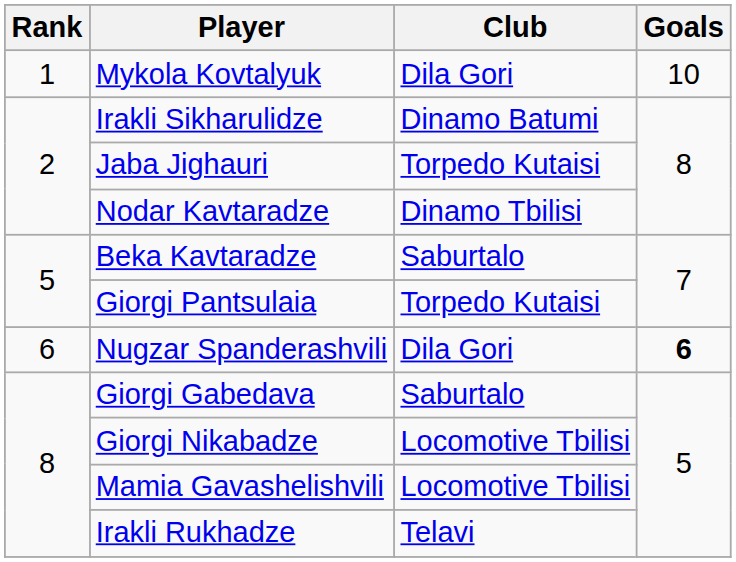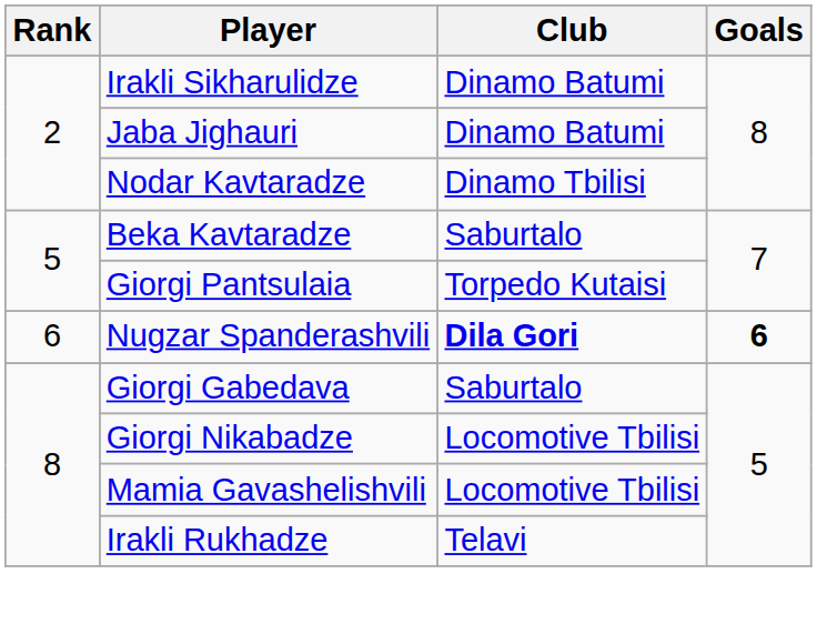 <table class="wikitable" style="text-align:center;">
 <tr>
 <th>Rank</th>
 <th>Player</th>
 <th>Club</th>
 <th>Goals</th>
-</tr>
-<tr>
-<td>1</td>
-<td align="left"> <a href='#'>Mykola Kovtalyuk</a></td>
-<td align="left"><a href='#'>Dila Gori</a></td>
-<td>10</td>
 </tr>
 <tr>
 <td rowspan="3">2</td>
 <td align="left"> <a href='#'>Irakli Sikharulidze</a></td>
 <td align="left"><a href='#'>Dinamo Batumi</a></td>
 <td rowspan="3">8</td>
 </tr>
 <tr>
 <td align="left"> <a href='#'>Jaba Jighauri</a></td>
-<td align="left"><a href='#'>Torpedo Kutaisi</a></td>
+<td align="left"><a href='#'>Dinamo Batumi</a></td>
 </tr>
 <tr>
 <td align="left"> <a href='#'>Nodar Kavtaradze</a></td>
 <td align="left"><a href='#'>Dinamo Tbilisi</a></td>
 </tr>
 <tr>
 <td rowspan="2">5</td>
 <td align="left"> <a href='#'>Beka Kavtaradze</a></td>
 <td align="left"><a href='#'>Saburtalo</a></td>
 <td rowspan="2">7</td>
 </tr>
 <tr>
 <td align="left"> <a href='#'>Giorgi Pantsulaia</a></td>
 <td align="left"><a href='#'>Torpedo Kutaisi</a></td>
 </tr>
 <tr>
 <td>6</td>
 <td align="left"> <a href='#'>Nugzar Spanderashvili</a></td>
-<td align="left"><a href='#'>Dila Gori</a></td>
+<td align="left"><strong><a href='#'>Dila Gori</a></strong></td>
 <td><strong>6</strong></td>
 </tr>
 <tr>
 <td rowspan="4">8</td>
 <td align="left"> <a href='#'>Giorgi Gabedava</a></td>
 <td align="left"><a href='#'>Saburtalo</a></td>
 <td rowspan="4">5</td>
 </tr>
 <tr>
 <td align="left"> <a href='#'>Giorgi Nikabadze</a></td>
 <td align="left"><a href='#'>Locomotive Tbilisi</a></td>
 </tr>
 <tr>
 <td align="left"> <a href='#'>Mamia Gavashelishvili</a></td>
 <td align="left"><a href='#'>Locomotive Tbilisi</a></td>
 </tr>
 <tr>
 <td align="left"> <a href='#'>Irakli Rukhadze</a></td>
 <td align="left"><a href='#'>Telavi</a></td>
 </tr>
 </table>
